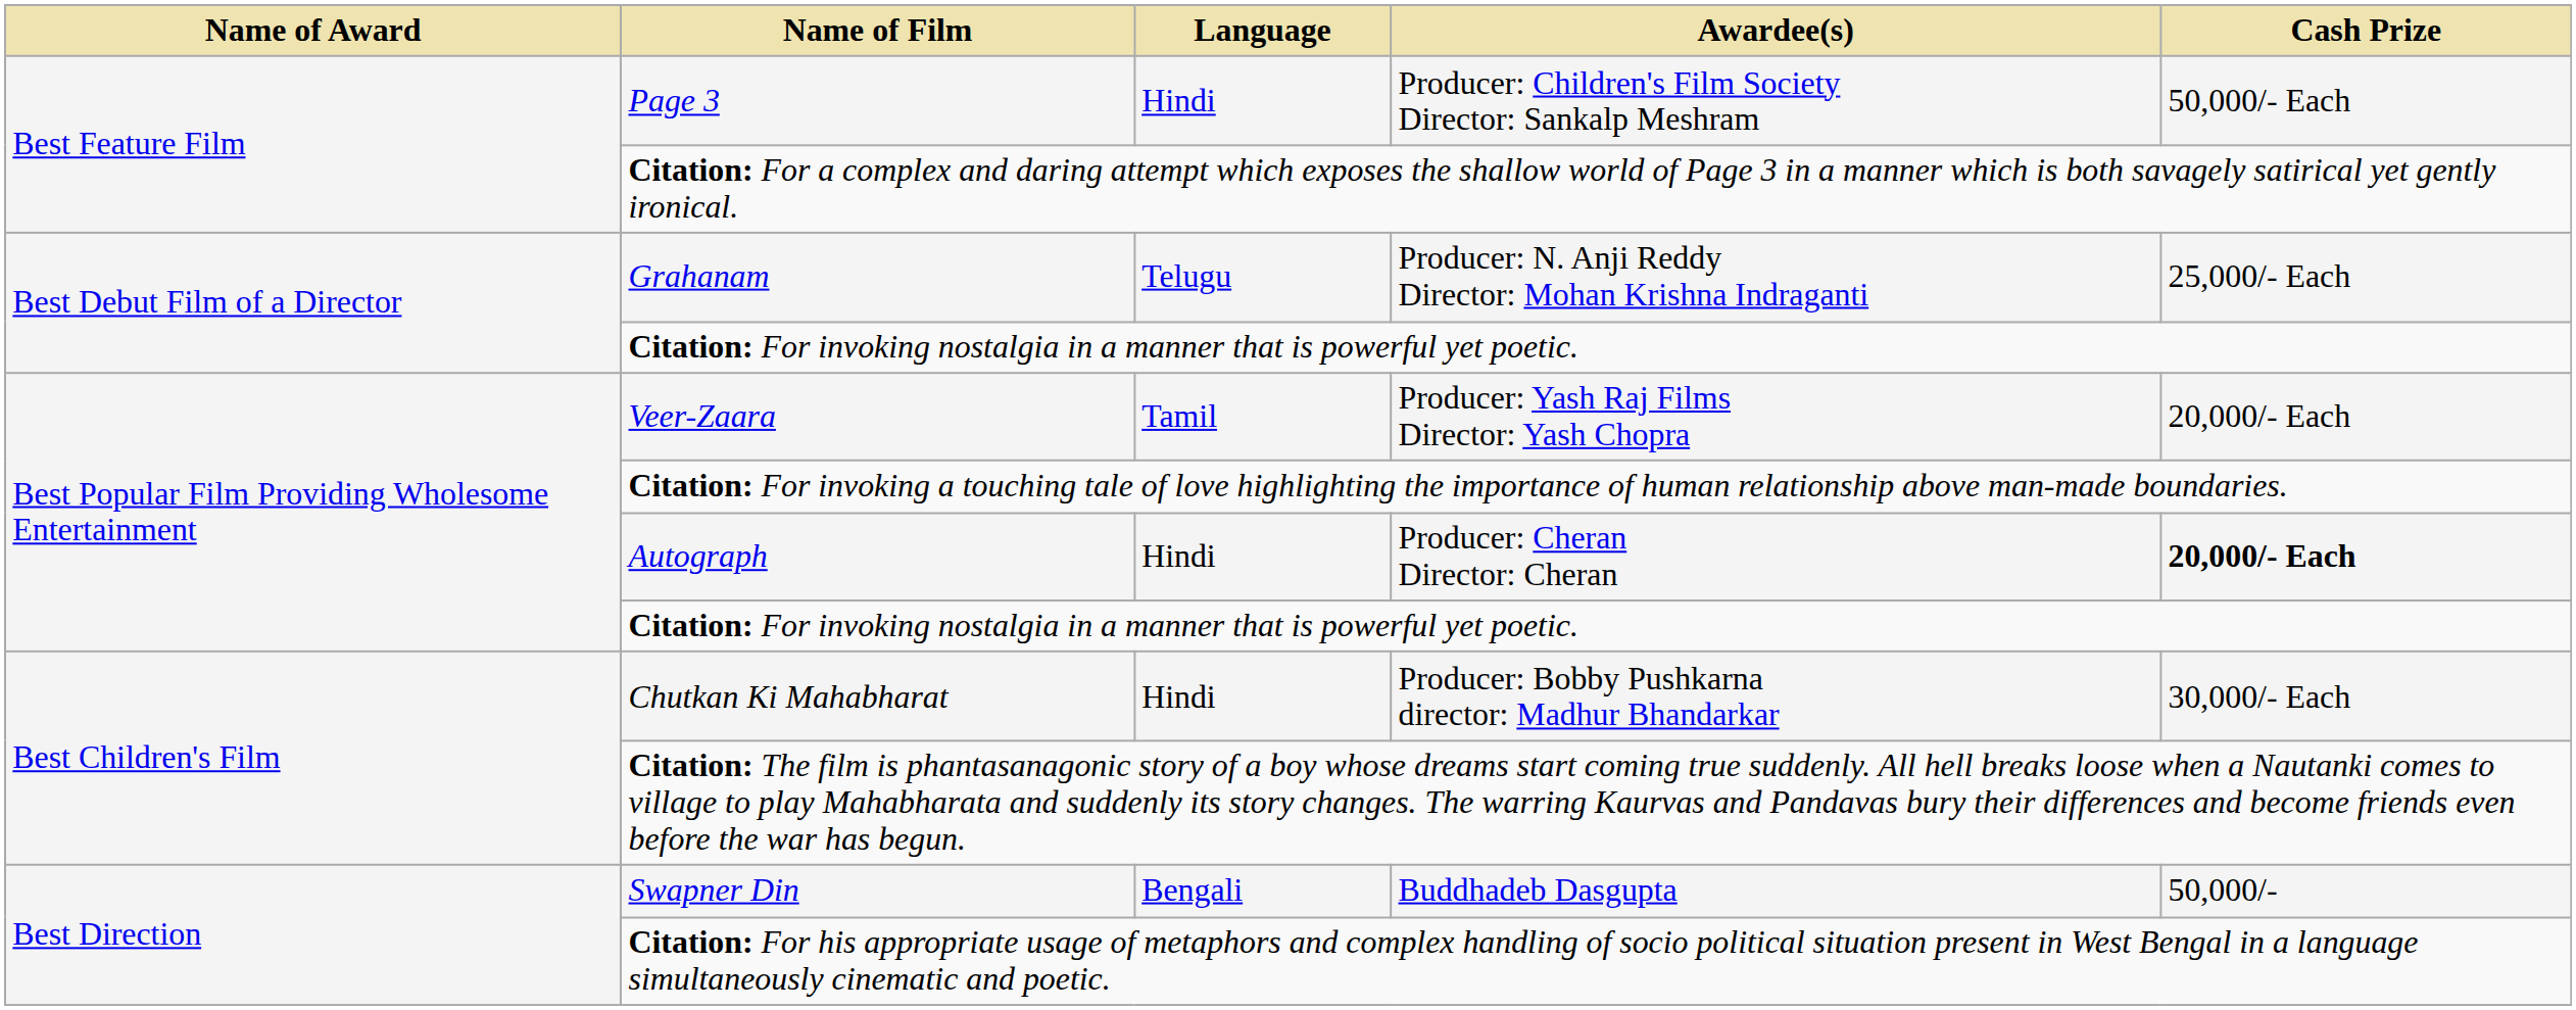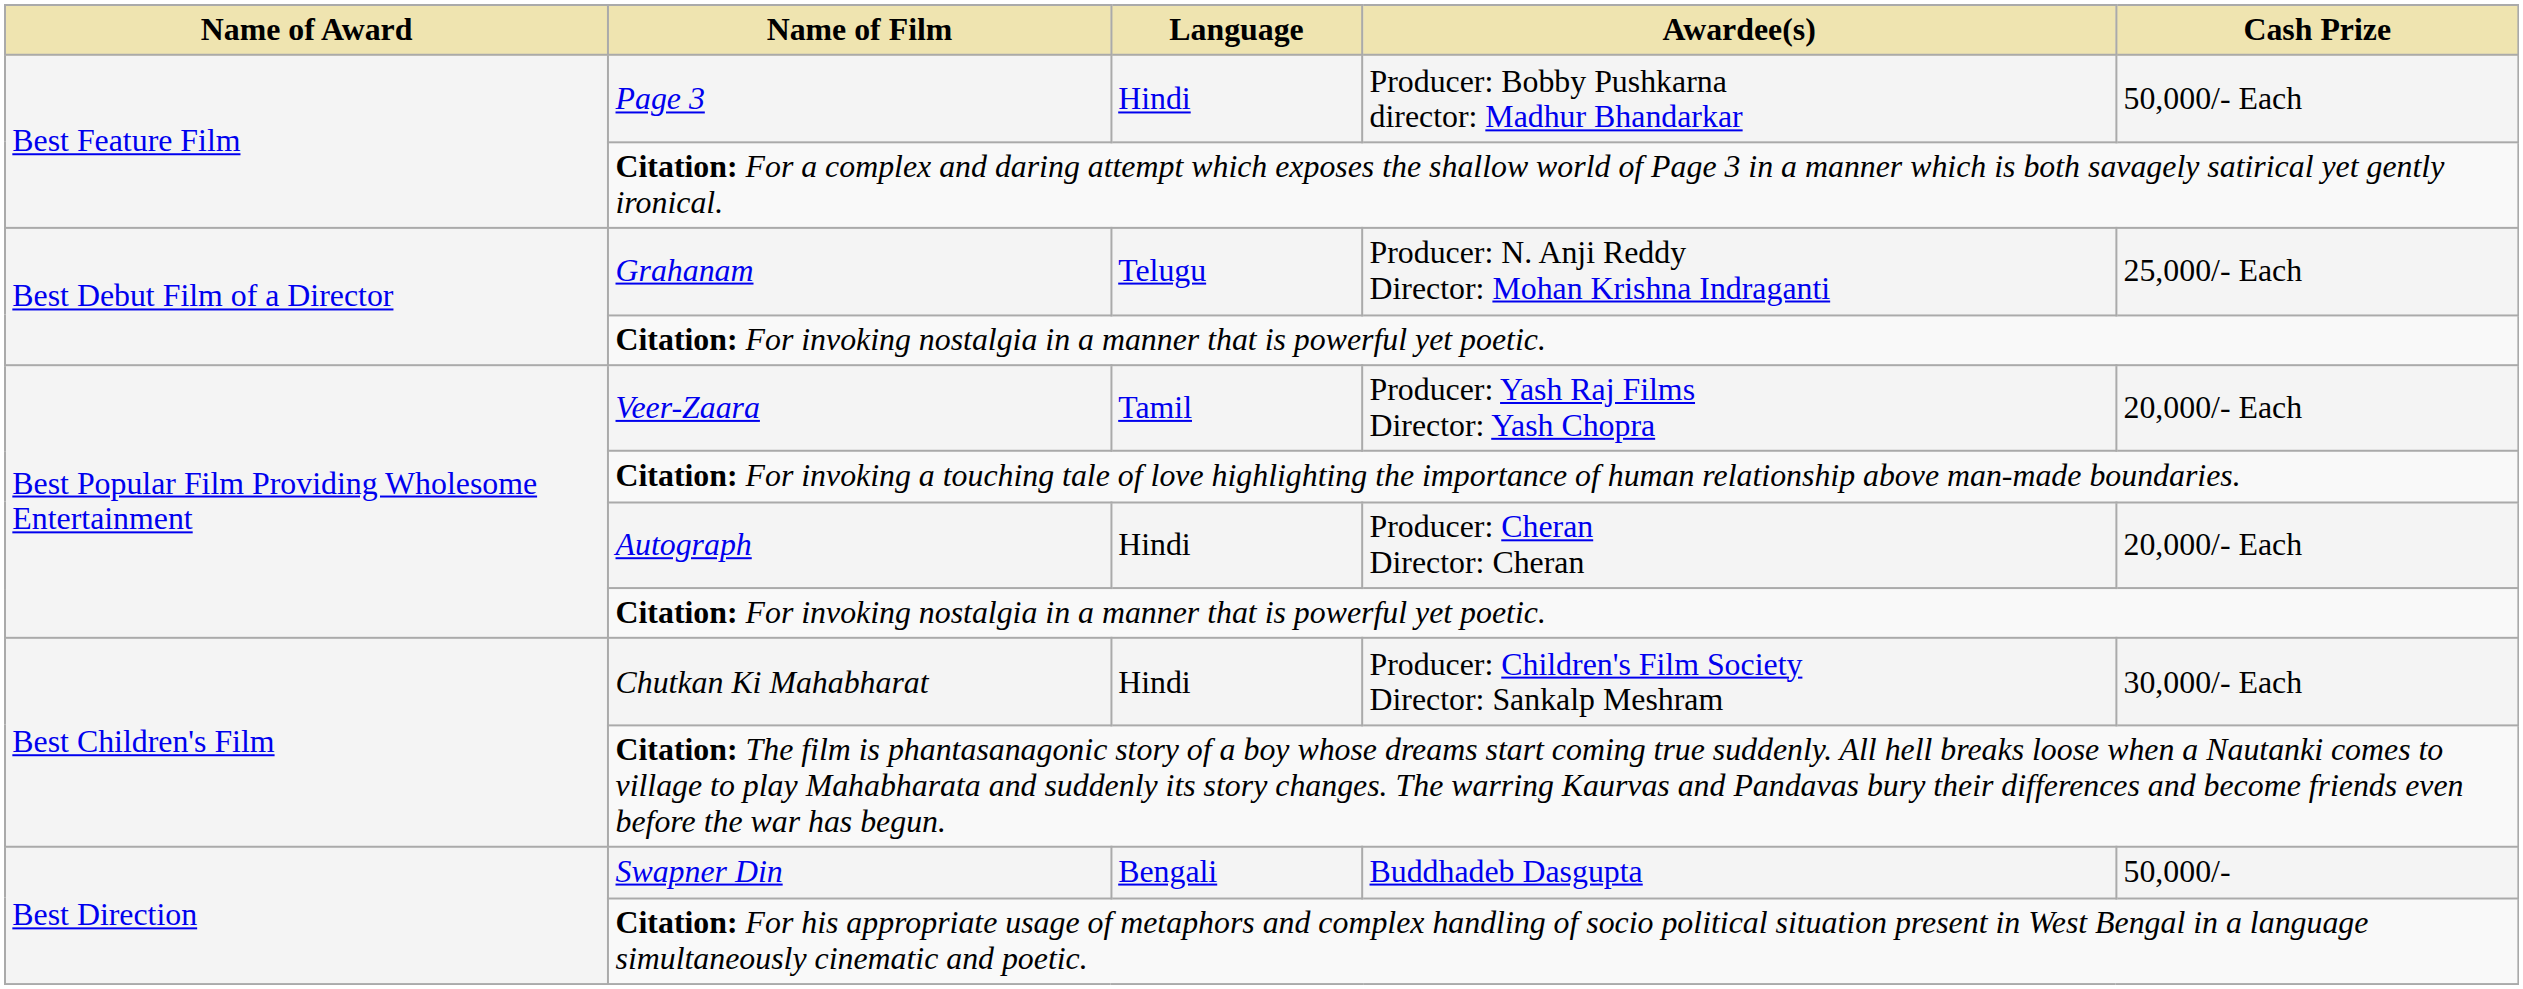 <table class="wikitable" style="width:100%;">
 <tr>
 <th style="background-color:#EFE4B0;width:24%;">Name of Award</th>
 <th style="background-color:#EFE4B0;width:20%;">Name of Film</th>
 <th style="background-color:#EFE4B0;width:10%;">Language</th>
 <th style="background-color:#EFE4B0;width:30%;">Awardee(s)</th>
 <th style="background-color:#EFE4B0;width:16%;">Cash Prize</th>
 </tr>
 <tr style="background-color:#F4F4F4">
 <td rowspan="2"><a href='#'>Best Feature Film</a></td>
 <td><em><a href='#'>Page 3</a></em></td>
 <td><a href='#'>Hindi</a></td>
-<td>Producer: <a href='#'>Children's Film Society</a><br>Director: Sankalp Meshram</td>
+<td>Producer: Bobby Pushkarna<br>director: <a href='#'>Madhur Bhandarkar</a></td>
 <td> 50,000/- Each</td>
 </tr>
 <tr style="background-color:#F9F9F9">
 <td colspan="4"><strong>Citation:</strong> <em>For a complex and daring attempt which exposes the shallow world of Page 3 in a manner which is both savagely satirical yet gently ironical.</em></td>
 </tr>
 <tr style="background-color:#F4F4F4">
 <td rowspan="2"><a href='#'>Best Debut Film of a Director</a></td>
 <td><em><a href='#'>Grahanam</a></em></td>
 <td><a href='#'>Telugu</a></td>
 <td>Producer: N. Anji Reddy<br>Director: <a href='#'>Mohan Krishna Indraganti</a></td>
 <td> 25,000/- Each</td>
 </tr>
 <tr style="background-color:#F9F9F9">
 <td colspan="4"><strong>Citation:</strong> <em>For invoking nostalgia in a manner that is powerful yet poetic.</em></td>
 </tr>
 <tr style="background-color:#F4F4F4">
 <td rowspan="4"><a href='#'>Best Popular Film Providing Wholesome Entertainment</a></td>
 <td><em><a href='#'>Veer-Zaara</a></em></td>
 <td><a href='#'>Tamil</a></td>
 <td>Producer: <a href='#'>Yash Raj Films</a><br>Director: <a href='#'>Yash Chopra</a></td>
 <td> 20,000/- Each</td>
 </tr>
 <tr style="background-color:#F9F9F9">
 <td colspan="4"><strong>Citation:</strong> <em>For invoking a touching tale of love highlighting the importance of human relationship above man-made boundaries.</em></td>
 </tr>
 <tr style="background-color:#F4F4F4">
 <td><em><a href='#'>Autograph</a></em></td>
 <td>Hindi</td>
 <td>Producer: <a href='#'>Cheran</a><br>Director: Cheran</td>
-<td><strong> 20,000/- Each</strong></td>
+<td> 20,000/- Each</td>
 </tr>
 <tr style="background-color:#F9F9F9">
 <td colspan="4"><strong>Citation:</strong> <em>For invoking nostalgia in a manner that is powerful yet poetic.</em></td>
 </tr>
 <tr style="background-color:#F4F4F4">
 <td rowspan="2"><a href='#'>Best Children's Film</a></td>
 <td><em>Chutkan Ki Mahabharat</em></td>
 <td>Hindi</td>
-<td>Producer: Bobby Pushkarna<br>director: <a href='#'>Madhur Bhandarkar</a></td>
+<td>Producer: <a href='#'>Children's Film Society</a><br>Director: Sankalp Meshram</td>
 <td> 30,000/- Each</td>
 </tr>
 <tr style="background-color:#F9F9F9">
 <td colspan="4"><strong>Citation:</strong> <em>The film is phantasanagonic story of a boy whose dreams start coming true suddenly. All hell breaks loose when a Nautanki comes to village to play Mahabharata and suddenly its story changes. The warring Kaurvas and Pandavas bury their differences and become friends even before the war has begun.</em></td>
 </tr>
 <tr style="background-color:#F4F4F4">
 <td rowspan="2"><a href='#'>Best Direction</a></td>
 <td><em><a href='#'>Swapner Din</a></em></td>
 <td><a href='#'>Bengali</a></td>
 <td><a href='#'>Buddhadeb Dasgupta</a></td>
 <td> 50,000/-</td>
 </tr>
 <tr style="background-color:#F9F9F9">
 <td colspan="4"><strong>Citation:</strong> <em>For his appropriate usage of metaphors and complex handling of socio political situation present in West Bengal in a language simultaneously cinematic and poetic.</em></td>
 </tr>
 </table>
